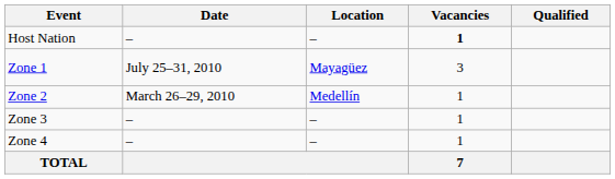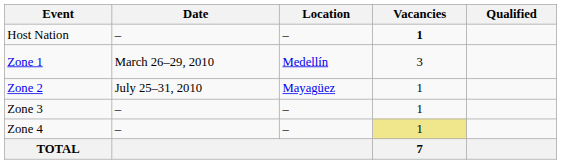 <table class="wikitable" width=700>
 <tr>
 <th>Event</th>
 <th>Date</th>
 <th>Location</th>
 <th>Vacancies</th>
 <th>Qualified</th>
 </tr>
 <tr>
 <td>Host Nation</td>
 <td>–</td>
 <td>–</td>
 <td align=center><strong>1</strong></td>
 <td></td>
 </tr>
 <tr>
 <td><a href='#'>Zone 1</a></td>
-<td>July 25–31, 2010</td>
-<td> <a href='#'>Mayagüez</a></td>
+<td>March 26–29, 2010</td>
+<td> <a href='#'>Medellín</a></td>
 <td align=center>3</td>
 <td> <br>  <br> </td>
 </tr>
 <tr>
 <td><a href='#'>Zone 2</a></td>
-<td>March 26–29, 2010</td>
-<td> <a href='#'>Medellín</a></td>
+<td>July 25–31, 2010</td>
+<td> <a href='#'>Mayagüez</a></td>
 <td align=center>1</td>
 <td> <br> <s></s></td>
 </tr>
 <tr>
 <td>Zone 3 </td>
 <td>–</td>
 <td>–</td>
 <td align=center>1</td>
 <td></td>
 </tr>
 <tr>
 <td>Zone 4 </td>
 <td>–</td>
 <td>–</td>
-<td align=center>1</td>
+<td align=center style="background: khaki;">1</td>
 <td></td>
 </tr>
 <tr>
 <th>TOTAL</th>
 <th colspan="2"></th>
 <th>7</th>
 <th></th>
 </tr>
 </table>
